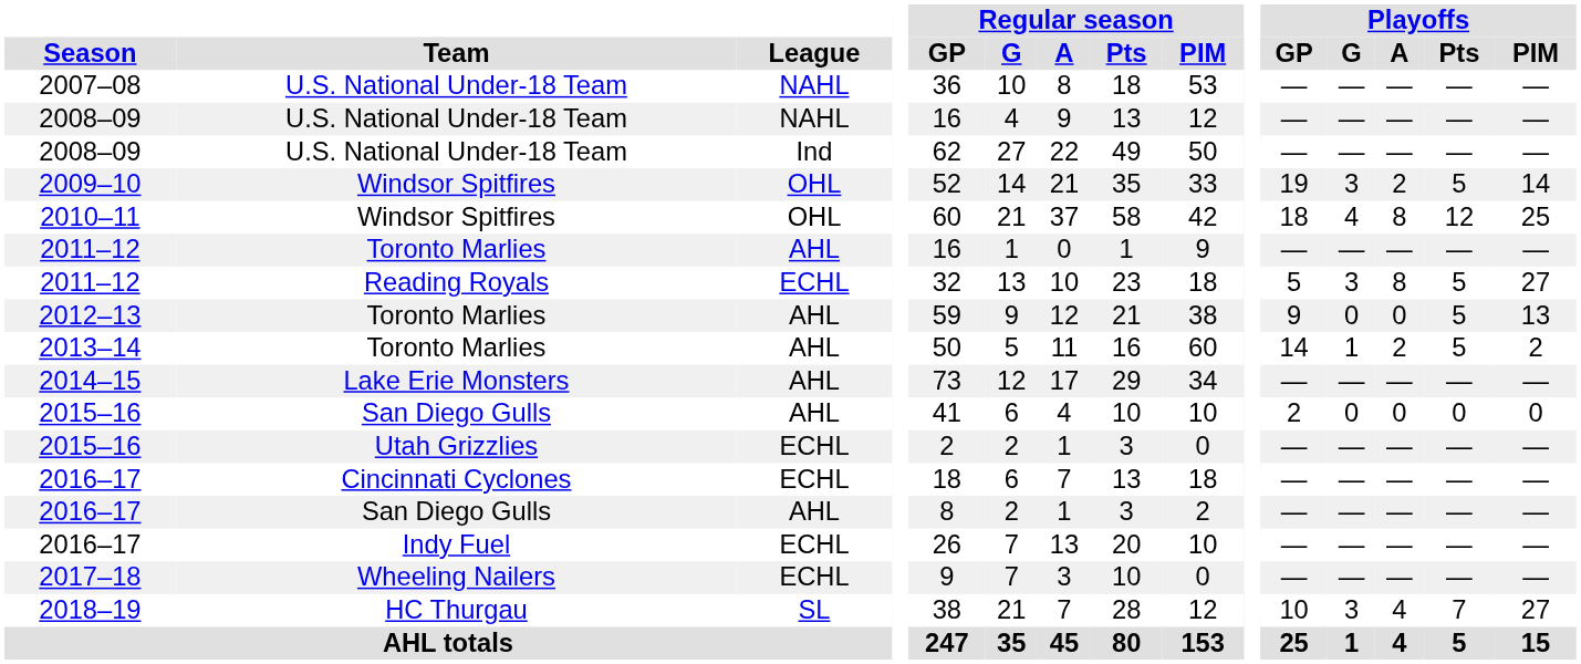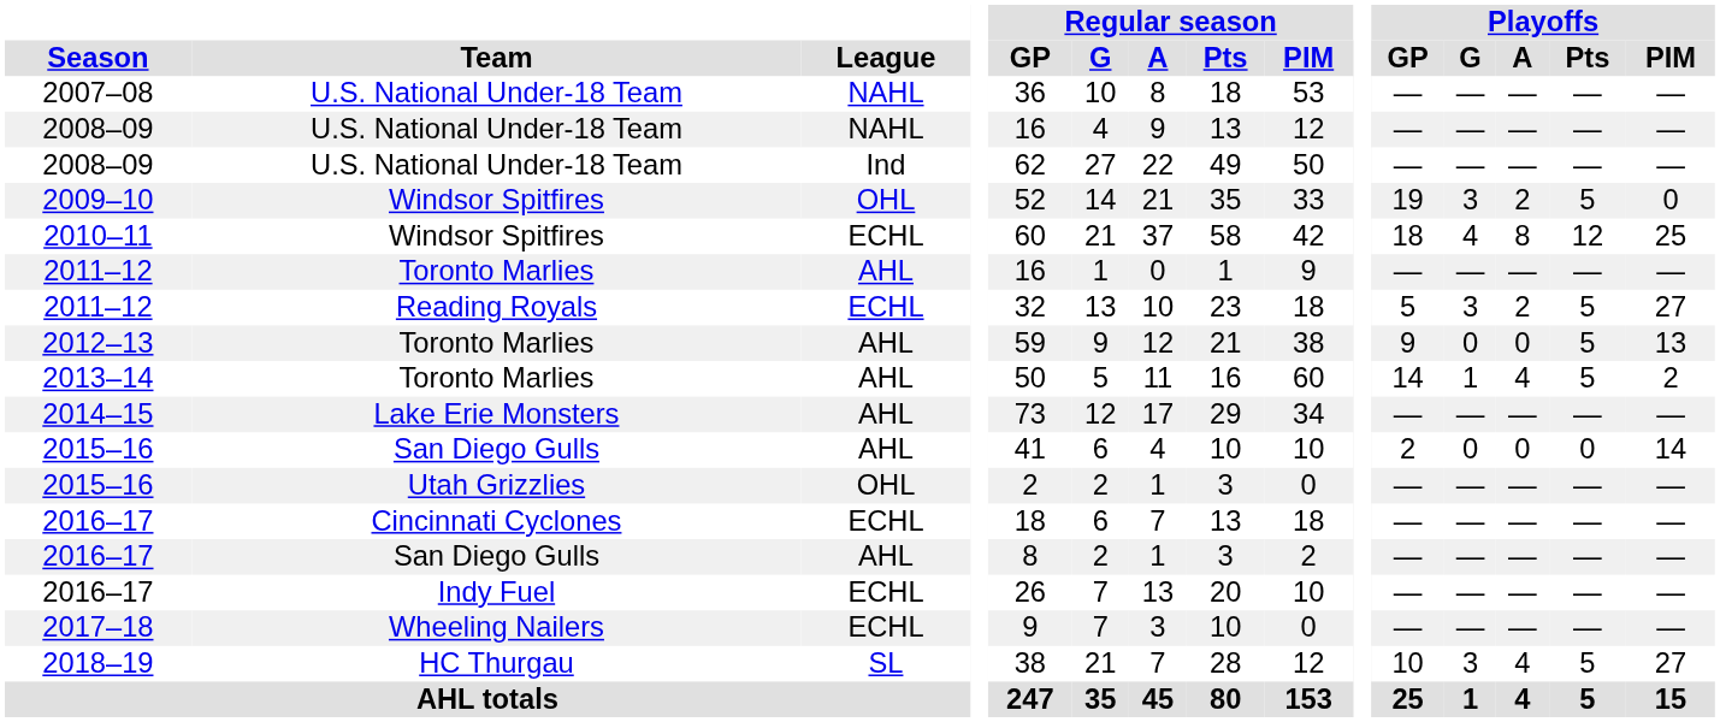 <table border="0" cellpadding="1" cellspacing="0" style="text-align:center; width:60em;">
 <tr style="background:#e0e0e0;">
 <th colspan="3"  bgcolor="#ffffff"> </th>
 <th rowspan="99" bgcolor="#ffffff"> </th>
 <th colspan="5"><a href='#'>Regular season</a></th>
 <th rowspan="99" bgcolor="#ffffff"> </th>
 <th colspan="5"><a href='#'>Playoffs</a></th>
 </tr>
 <tr style="background:#e0e0e0;">
 <th><a href='#'>Season</a></th>
 <th>Team</th>
 <th>League</th>
 <th>GP</th>
 <th><a href='#'>G</a></th>
 <th><a href='#'>A</a></th>
 <th><a href='#'>Pts</a></th>
 <th><a href='#'>PIM</a></th>
 <th>GP</th>
 <th>G</th>
 <th>A</th>
 <th>Pts</th>
 <th>PIM</th>
 </tr>
 <tr>
 <td>2007–08</td>
 <td><a href='#'>U.S. National Under-18 Team</a></td>
 <td><a href='#'>NAHL</a></td>
 <td>36</td>
 <td>10</td>
 <td>8</td>
 <td>18</td>
 <td>53</td>
 <td>—</td>
 <td>—</td>
 <td>—</td>
 <td>—</td>
 <td>—</td>
 </tr>
 <tr bgcolor="#f0f0f0">
 <td>2008–09</td>
 <td>U.S. National Under-18 Team</td>
 <td>NAHL</td>
 <td>16</td>
 <td>4</td>
 <td>9</td>
 <td>13</td>
 <td>12</td>
 <td>—</td>
 <td>—</td>
 <td>—</td>
 <td>—</td>
 <td>—</td>
 </tr>
 <tr>
 <td>2008–09</td>
 <td>U.S. National Under-18 Team</td>
 <td>Ind</td>
 <td>62</td>
 <td>27</td>
 <td>22</td>
 <td>49</td>
 <td>50</td>
 <td>—</td>
 <td>—</td>
 <td>—</td>
 <td>—</td>
 <td>—</td>
 </tr>
 <tr bgcolor="#f0f0f0">
 <td><a href='#'>2009–10</a></td>
 <td><a href='#'>Windsor Spitfires</a></td>
 <td><a href='#'>OHL</a></td>
 <td>52</td>
 <td>14</td>
 <td>21</td>
 <td>35</td>
 <td>33</td>
 <td>19</td>
 <td>3</td>
 <td>2</td>
 <td>5</td>
-<td>14</td>
+<td>0</td>
 </tr>
 <tr>
 <td><a href='#'>2010–11</a></td>
 <td>Windsor Spitfires</td>
-<td>OHL</td>
+<td>ECHL</td>
 <td>60</td>
 <td>21</td>
 <td>37</td>
 <td>58</td>
 <td>42</td>
 <td>18</td>
 <td>4</td>
 <td>8</td>
 <td>12</td>
 <td>25</td>
 </tr>
 <tr bgcolor="#f0f0f0">
 <td><a href='#'>2011–12</a></td>
 <td><a href='#'>Toronto Marlies</a></td>
 <td><a href='#'>AHL</a></td>
 <td>16</td>
 <td>1</td>
 <td>0</td>
 <td>1</td>
 <td>9</td>
 <td>—</td>
 <td>—</td>
 <td>—</td>
 <td>—</td>
 <td>—</td>
 </tr>
 <tr>
 <td><a href='#'>2011–12</a></td>
 <td><a href='#'>Reading Royals</a></td>
 <td><a href='#'>ECHL</a></td>
 <td>32</td>
 <td>13</td>
 <td>10</td>
 <td>23</td>
 <td>18</td>
 <td>5</td>
 <td>3</td>
-<td>8</td>
+<td>2</td>
 <td>5</td>
 <td>27</td>
 </tr>
 <tr bgcolor="#f0f0f0">
 <td><a href='#'>2012–13</a></td>
 <td>Toronto Marlies</td>
 <td>AHL</td>
 <td>59</td>
 <td>9</td>
 <td>12</td>
 <td>21</td>
 <td>38</td>
 <td>9</td>
 <td>0</td>
 <td>0</td>
 <td>5</td>
 <td>13</td>
 </tr>
 <tr>
 <td><a href='#'>2013–14</a></td>
 <td>Toronto Marlies</td>
 <td>AHL</td>
 <td>50</td>
 <td>5</td>
 <td>11</td>
 <td>16</td>
 <td>60</td>
 <td>14</td>
 <td>1</td>
-<td>2</td>
+<td>4</td>
 <td>5</td>
 <td>2</td>
 </tr>
 <tr bgcolor="#f0f0f0">
 <td><a href='#'>2014–15</a></td>
 <td><a href='#'>Lake Erie Monsters</a></td>
 <td>AHL</td>
 <td>73</td>
 <td>12</td>
 <td>17</td>
 <td>29</td>
 <td>34</td>
 <td>—</td>
 <td>—</td>
 <td>—</td>
 <td>—</td>
 <td>—</td>
 </tr>
 <tr>
 <td><a href='#'>2015–16</a></td>
 <td><a href='#'>San Diego Gulls</a></td>
 <td>AHL</td>
 <td>41</td>
 <td>6</td>
 <td>4</td>
 <td>10</td>
 <td>10</td>
 <td>2</td>
 <td>0</td>
 <td>0</td>
 <td>0</td>
-<td>0</td>
+<td>14</td>
 </tr>
 <tr bgcolor="#f0f0f0">
 <td><a href='#'>2015–16</a></td>
 <td><a href='#'>Utah Grizzlies</a></td>
-<td>ECHL</td>
+<td>OHL</td>
 <td>2</td>
 <td>2</td>
 <td>1</td>
 <td>3</td>
 <td>0</td>
 <td>—</td>
 <td>—</td>
 <td>—</td>
 <td>—</td>
 <td>—</td>
 </tr>
 <tr>
 <td><a href='#'>2016–17</a></td>
 <td><a href='#'>Cincinnati Cyclones</a></td>
 <td>ECHL</td>
 <td>18</td>
 <td>6</td>
 <td>7</td>
 <td>13</td>
 <td>18</td>
 <td>—</td>
 <td>—</td>
 <td>—</td>
 <td>—</td>
 <td>—</td>
 </tr>
 <tr bgcolor="#f0f0f0">
 <td><a href='#'>2016–17</a></td>
 <td>San Diego Gulls</td>
 <td>AHL</td>
 <td>8</td>
 <td>2</td>
 <td>1</td>
 <td>3</td>
 <td>2</td>
 <td>—</td>
 <td>—</td>
 <td>—</td>
 <td>—</td>
 <td>—</td>
 </tr>
 <tr>
 <td>2016–17</td>
 <td><a href='#'>Indy Fuel</a></td>
 <td>ECHL</td>
 <td>26</td>
 <td>7</td>
 <td>13</td>
 <td>20</td>
 <td>10</td>
 <td>—</td>
 <td>—</td>
 <td>—</td>
 <td>—</td>
 <td>—</td>
 </tr>
 <tr bgcolor="#f0f0f0">
 <td><a href='#'>2017–18</a></td>
 <td><a href='#'>Wheeling Nailers</a></td>
 <td>ECHL</td>
 <td>9</td>
 <td>7</td>
 <td>3</td>
 <td>10</td>
 <td>0</td>
 <td>—</td>
 <td>—</td>
 <td>—</td>
 <td>—</td>
 <td>—</td>
 </tr>
 <tr>
 <td><a href='#'>2018–19</a></td>
 <td><a href='#'>HC Thurgau</a></td>
 <td><a href='#'>SL</a></td>
 <td>38</td>
 <td>21</td>
 <td>7</td>
 <td>28</td>
 <td>12</td>
 <td>10</td>
 <td>3</td>
 <td>4</td>
-<td>7</td>
+<td>5</td>
 <td>27</td>
 </tr>
 <tr bgcolor="#e0e0e0">
 <th colspan="3">AHL totals</th>
 <th>247</th>
 <th>35</th>
 <th>45</th>
 <th>80</th>
 <th>153</th>
 <th>25</th>
 <th>1</th>
 <th>4</th>
 <th>5</th>
 <th>15</th>
 </tr>
 </table>
